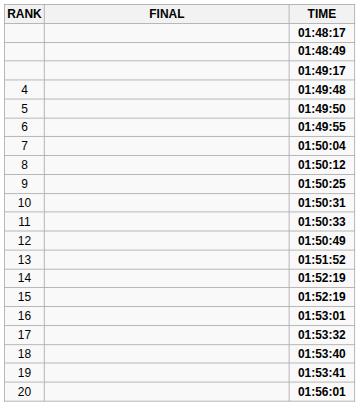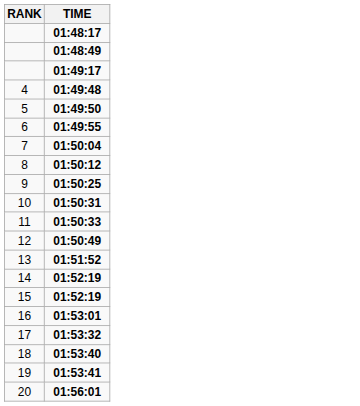 <table class="wikitable" style="border-collapse: collapse; font-size: 90%;">
 <tr>
 <th>RANK</th>
-<th style="width: 20em">FINAL</th>
 <th style="width: 5em">TIME</th>
 </tr>
 <tr>
 <td align="center"></td>
-<td></td>
 <td align="center"><strong>01:48:17</strong></td>
 </tr>
 <tr>
 <td align="center"></td>
-<td></td>
 <td align="center"><strong>01:48:49</strong></td>
 </tr>
 <tr>
 <td align="center"></td>
-<td></td>
 <td align="center"><strong>01:49:17</strong></td>
 </tr>
 <tr>
 <td align="center">4</td>
-<td></td>
 <td align="center"><strong>01:49:48</strong></td>
 </tr>
 <tr>
 <td align="center">5</td>
-<td></td>
 <td align="center"><strong>01:49:50</strong></td>
 </tr>
 <tr>
 <td align="center">6</td>
-<td></td>
 <td align="center"><strong>01:49:55</strong></td>
 </tr>
 <tr>
 <td align="center">7</td>
-<td></td>
 <td align="center"><strong>01:50:04</strong></td>
 </tr>
 <tr>
 <td align="center">8</td>
-<td></td>
 <td align="center"><strong>01:50:12</strong></td>
 </tr>
 <tr>
 <td align="center">9</td>
-<td></td>
 <td align="center"><strong>01:50:25</strong></td>
 </tr>
 <tr>
 <td align="center">10</td>
-<td></td>
 <td align="center"><strong>01:50:31</strong></td>
 </tr>
 <tr>
 <td align="center">11</td>
-<td></td>
 <td align="center"><strong>01:50:33</strong></td>
 </tr>
 <tr>
 <td align="center">12</td>
-<td></td>
 <td align="center"><strong>01:50:49</strong></td>
 </tr>
 <tr>
 <td align="center">13</td>
-<td></td>
 <td align="center"><strong>01:51:52</strong></td>
 </tr>
 <tr>
 <td align="center">14</td>
-<td></td>
 <td align="center"><strong>01:52:19</strong></td>
 </tr>
 <tr>
 <td align="center">15</td>
-<td></td>
 <td align="center"><strong>01:52:19</strong></td>
 </tr>
 <tr>
 <td align="center">16</td>
-<td></td>
 <td align="center"><strong>01:53:01</strong></td>
 </tr>
 <tr>
 <td align="center">17</td>
-<td></td>
 <td align="center"><strong>01:53:32</strong></td>
 </tr>
 <tr>
 <td align="center">18</td>
-<td></td>
 <td align="center"><strong>01:53:40</strong></td>
 </tr>
 <tr>
 <td align="center">19</td>
-<td></td>
 <td align="center"><strong>01:53:41</strong></td>
 </tr>
 <tr>
 <td align="center">20</td>
-<td></td>
 <td align="center"><strong>01:56:01</strong></td>
 </tr>
 </table>
